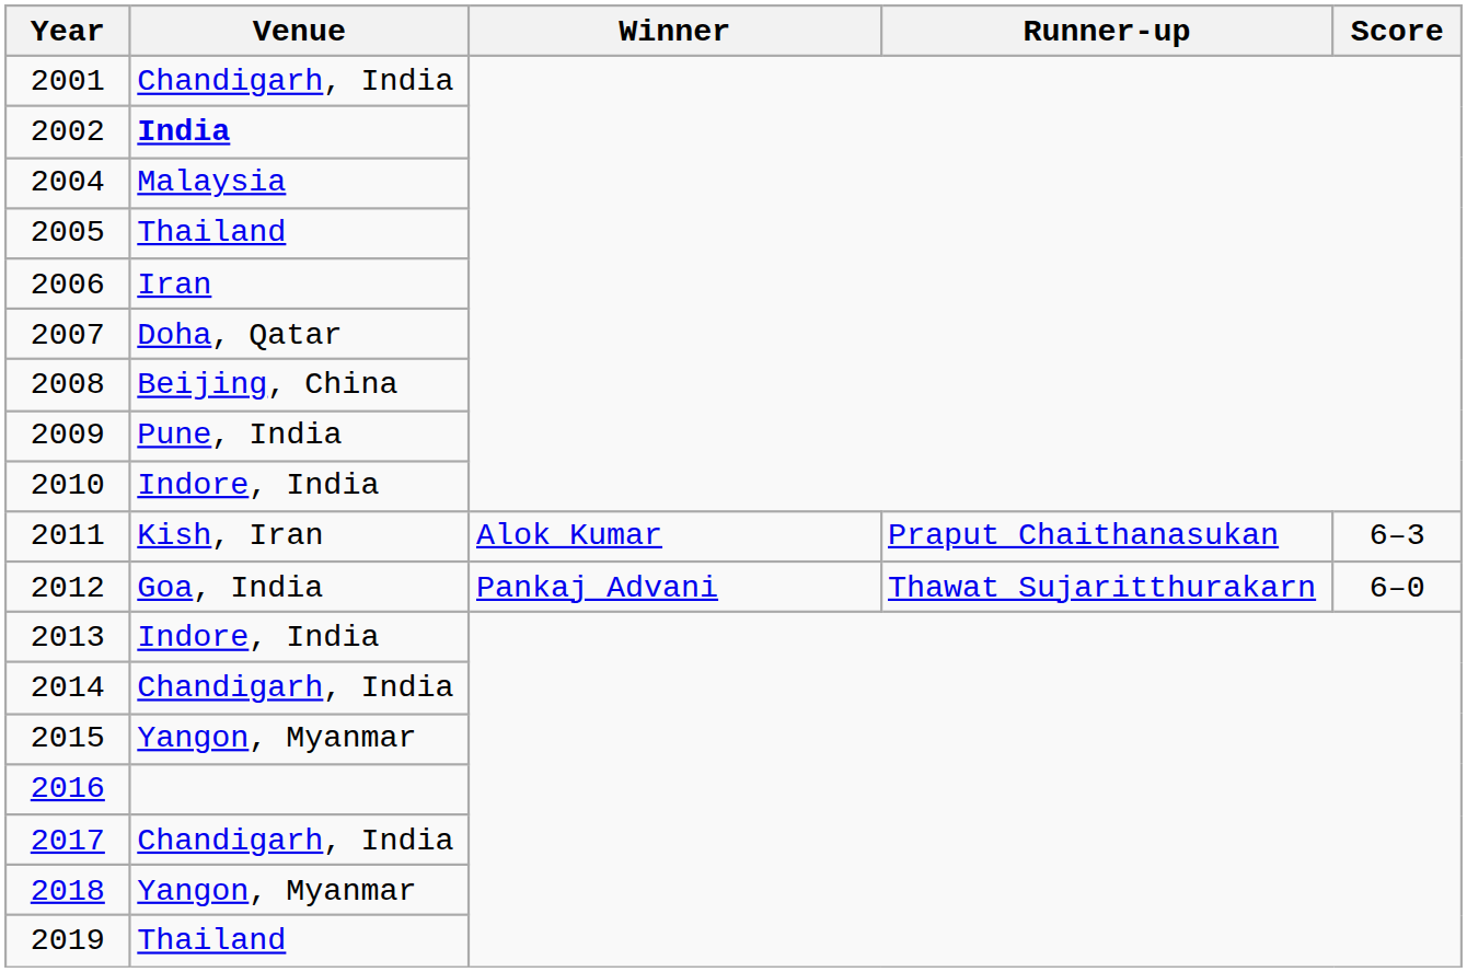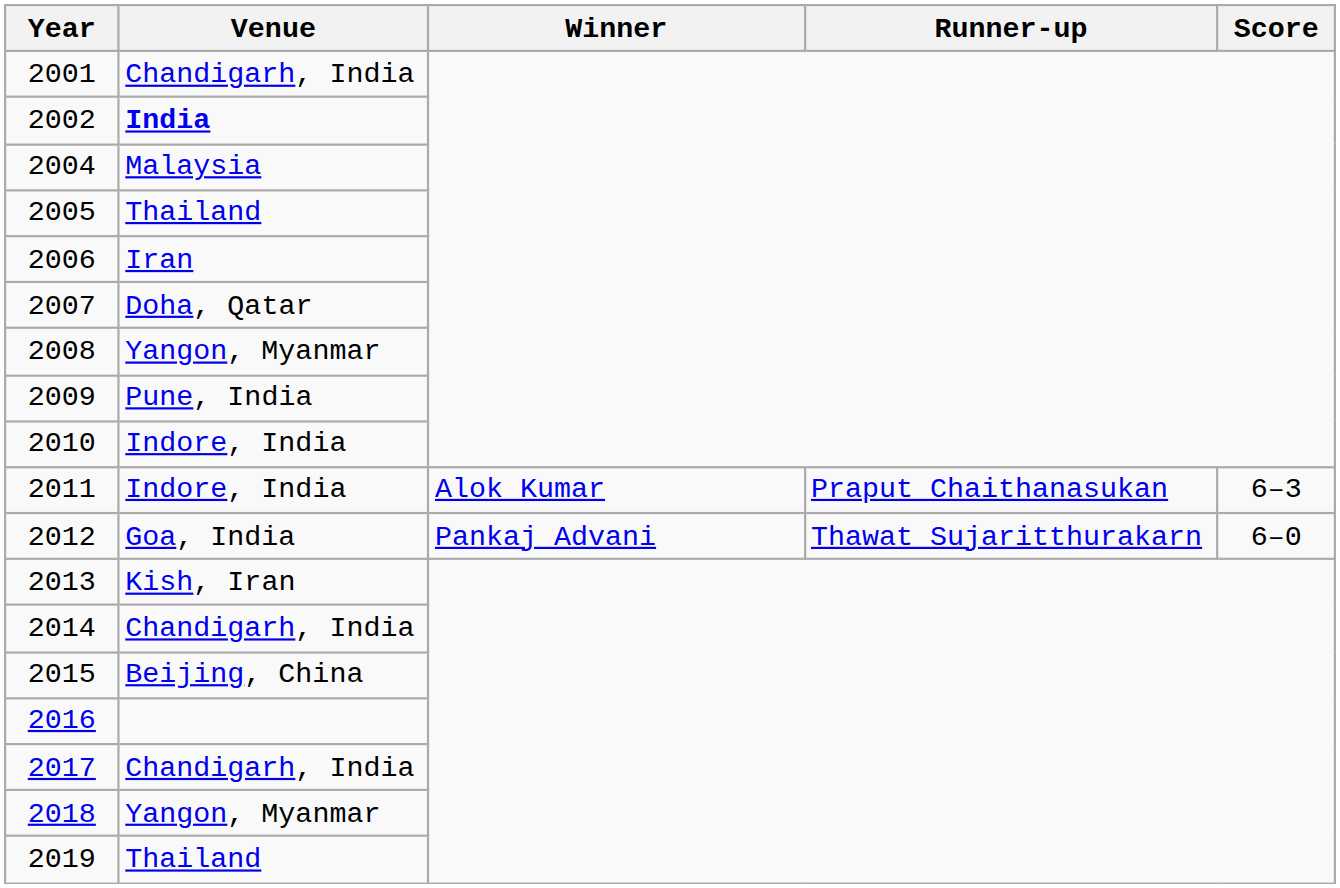 <table class="wikitable">
 <tr>
 <th width=50>Year</th>
 <th width=150>Venue</th>
 <th width=200>Winner</th>
 <th width=200>Runner-up</th>
 <th width=50>Score</th>
 </tr>
 <tr>
 <td align = "center">2001</td>
 <td> <a href='#'>Chandigarh</a>, India</td>
 </tr>
 <tr>
 <td align = "center">2002</td>
 <td><strong> <a href='#'>India</a></strong></td>
 </tr>
 <tr>
 <td align = "center">2004</td>
 <td> <a href='#'>Malaysia</a></td>
 </tr>
 <tr>
 <td align = "center">2005</td>
 <td> <a href='#'>Thailand</a></td>
 </tr>
 <tr>
 <td align = "center">2006</td>
 <td> <a href='#'>Iran</a></td>
 </tr>
 <tr>
 <td align = "center">2007</td>
 <td> <a href='#'>Doha</a>, Qatar</td>
 </tr>
 <tr>
 <td align = "center">2008</td>
-<td> <a href='#'>Beijing</a>, China</td>
+<td> <a href='#'>Yangon</a>, Myanmar</td>
 </tr>
 <tr>
 <td align = "center">2009</td>
 <td> <a href='#'>Pune</a>, India</td>
 </tr>
 <tr>
 <td align = "center">2010</td>
 <td> <a href='#'>Indore</a>, India</td>
 </tr>
 <tr>
 <td align = "center">2011</td>
-<td> <a href='#'>Kish</a>, Iran</td>
+<td> <a href='#'>Indore</a>, India</td>
 <td> <a href='#'>Alok Kumar</a></td>
 <td> <a href='#'>Praput Chaithanasukan</a></td>
 <td align = "center">6–3</td>
 </tr>
 <tr>
 <td align = "center">2012</td>
 <td> <a href='#'>Goa</a>, India</td>
 <td> <a href='#'>Pankaj Advani</a></td>
 <td> <a href='#'>Thawat Sujaritthurakarn</a></td>
 <td align = "center">6–0</td>
 </tr>
 <tr>
 <td align = "center">2013</td>
-<td> <a href='#'>Indore</a>, India</td>
+<td> <a href='#'>Kish</a>, Iran</td>
 </tr>
 <tr>
 <td align = "center">2014</td>
 <td> <a href='#'>Chandigarh</a>, India</td>
 </tr>
 <tr>
 <td align = "center">2015</td>
-<td> <a href='#'>Yangon</a>, Myanmar</td>
+<td> <a href='#'>Beijing</a>, China</td>
 </tr>
 <tr>
 <td align = "center"><a href='#'>2016</a></td>
 <td></td>
 </tr>
 <tr>
 <td align = "center"><a href='#'>2017</a></td>
 <td> <a href='#'>Chandigarh</a>, India</td>
 </tr>
 <tr>
 <td align = "center"><a href='#'>2018</a></td>
 <td> <a href='#'>Yangon</a>, Myanmar</td>
 </tr>
 <tr>
 <td align = "center">2019</td>
 <td> <a href='#'>Thailand</a></td>
 </tr>
 </table>
